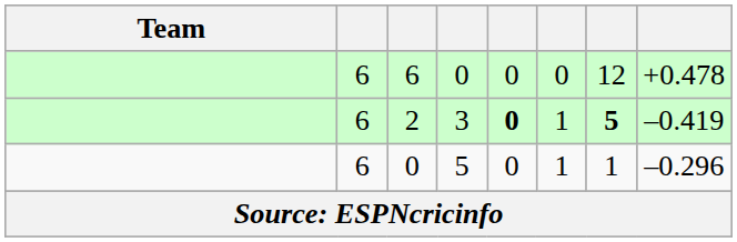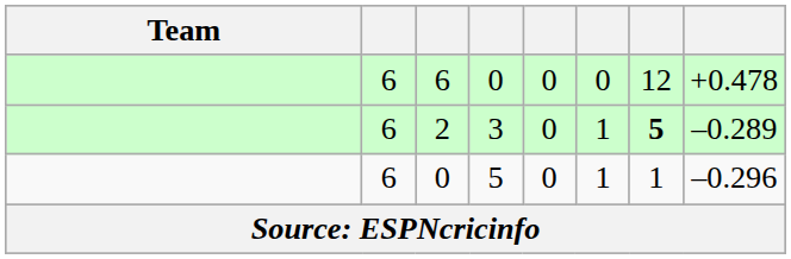 <table class="wikitable" style="text-align:center">
 <tr>
 <th style="width:175px;">Team</th>
 <th style="width:20px;"></th>
 <th style="width:20px;"></th>
 <th style="width:20px;"></th>
 <th style="width:20px;"></th>
 <th style="width:20px;"></th>
 <th style="width:20px;"></th>
 <th style="width:45px;"></th>
 </tr>
 <tr style="background:#cfc;">
 <td style="text-align:left"></td>
 <td>6</td>
 <td>6</td>
 <td>0</td>
 <td>0</td>
 <td>0</td>
 <td>12</td>
 <td>+0.478</td>
 </tr>
 <tr style="background:#cfc;">
 <td style="text-align:left"></td>
 <td>6</td>
 <td>2</td>
 <td>3</td>
-<td><strong>0</strong></td>
+<td>0</td>
 <td>1</td>
 <td><strong>5</strong></td>
-<td>–0.419</td>
+<td>–0.289</td>
 </tr>
 <tr>
 <td style="text-align:left"></td>
 <td>6</td>
 <td>0</td>
 <td>5</td>
 <td>0</td>
 <td>1</td>
 <td>1</td>
 <td>–0.296</td>
 </tr>
 <tr>
 <th colspan=8><em>Source: ESPNcricinfo</em></th>
 </tr>
 </table>
